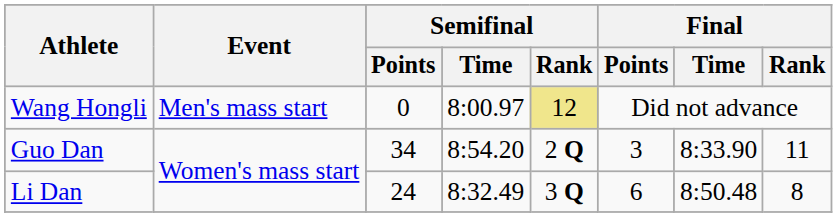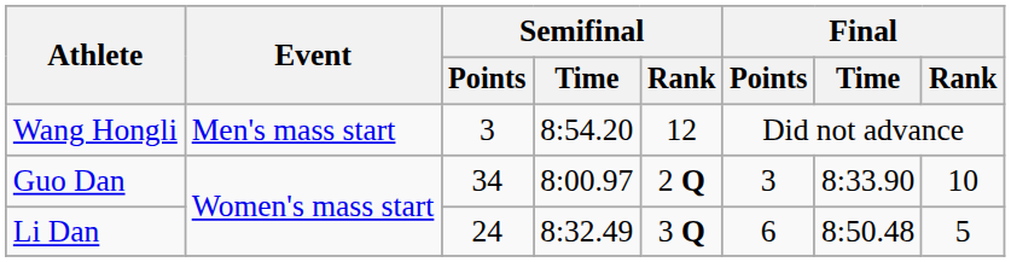 <table class="wikitable" style="font-size:90%">
 <tr>
 <th rowspan="2">Athlete</th>
 <th rowspan="2">Event</th>
 <th colspan="3">Semifinal</th>
 <th colspan="3">Final</th>
 </tr>
 <tr style="font-size:95%">
 <th>Points</th>
 <th>Time</th>
 <th>Rank</th>
 <th>Points</th>
 <th>Time</th>
 <th>Rank</th>
 </tr>
 <tr align=center>
 <td align=left><a href='#'>Wang Hongli</a></td>
 <td align=left><a href='#'>Men's mass start</a></td>
-<td>0</td>
-<td>8:00.97</td>
-<td style="background: khaki;">12</td>
+<td>3</td>
+<td>8:54.20</td>
+<td>12</td>
 <td colspan=3>Did not advance</td>
 </tr>
 <tr align=center>
 <td align=left><a href='#'>Guo Dan</a></td>
 <td align=left rowspan=2><a href='#'>Women's mass start</a></td>
 <td>34</td>
-<td>8:54.20</td>
+<td>8:00.97</td>
 <td>2 <strong>Q</strong></td>
 <td>3</td>
 <td>8:33.90</td>
-<td>11</td>
+<td>10</td>
 </tr>
 <tr align=center>
 <td align=left><a href='#'>Li Dan</a></td>
 <td>24</td>
 <td>8:32.49</td>
 <td>3 <strong>Q</strong></td>
 <td>6</td>
 <td>8:50.48</td>
-<td>8</td>
+<td>5</td>
 </tr>
 </table>
